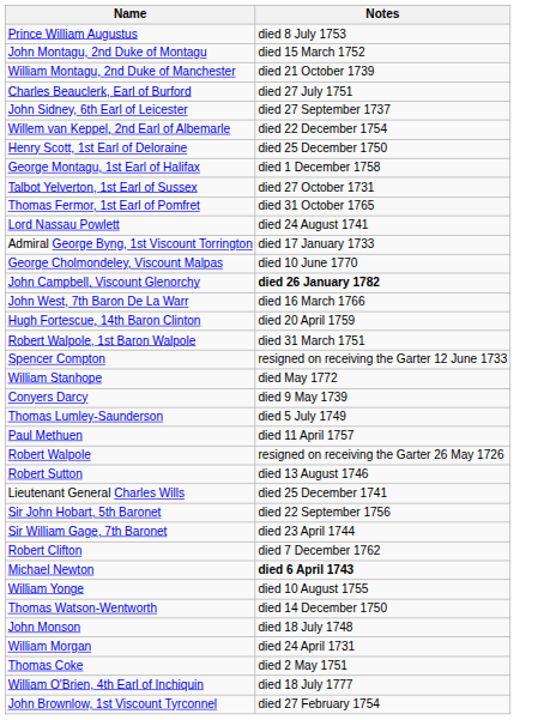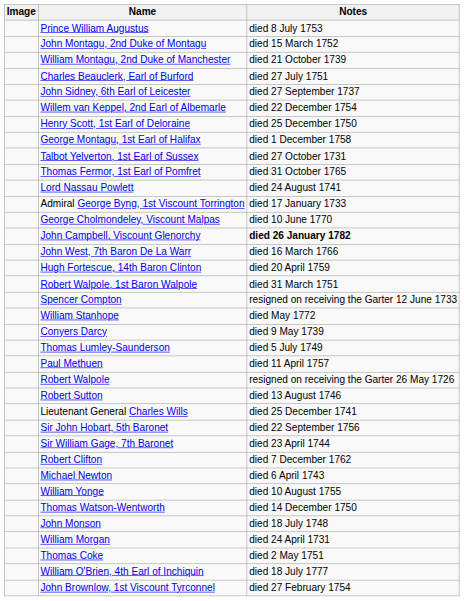 <table class="wikitable">
 <tr>
+<th>Image</th>
 <th>Name</th>
 <th>Notes</th>
 </tr>
 <tr>
+<td></td>
 <td><a href='#'>Prince William Augustus</a></td>
 <td>died 8 July 1753</td>
 </tr>
 <tr>
+<td></td>
 <td><a href='#'>John Montagu, 2nd Duke of Montagu</a></td>
 <td>died 15 March 1752</td>
 </tr>
 <tr>
+<td></td>
 <td><a href='#'>William Montagu, 2nd Duke of Manchester</a></td>
 <td>died 21 October 1739</td>
 </tr>
 <tr>
+<td></td>
 <td><a href='#'>Charles Beauclerk, Earl of Burford</a></td>
 <td>died 27 July 1751</td>
 </tr>
 <tr>
+<td></td>
 <td><a href='#'>John Sidney, 6th Earl of Leicester</a></td>
 <td>died 27 September 1737</td>
 </tr>
 <tr>
+<td></td>
 <td><a href='#'>Willem van Keppel, 2nd Earl of Albemarle</a></td>
 <td>died 22 December 1754</td>
 </tr>
 <tr>
+<td></td>
 <td><a href='#'>Henry Scott, 1st Earl of Deloraine</a></td>
 <td>died 25 December 1750</td>
 </tr>
 <tr>
+<td></td>
 <td><a href='#'>George Montagu, 1st Earl of Halifax</a></td>
 <td>died 1 December 1758</td>
 </tr>
 <tr>
+<td></td>
 <td><a href='#'>Talbot Yelverton, 1st Earl of Sussex</a></td>
 <td>died 27 October 1731</td>
 </tr>
 <tr>
+<td></td>
 <td><a href='#'>Thomas Fermor, 1st Earl of Pomfret</a></td>
 <td>died 31 October 1765</td>
 </tr>
 <tr>
+<td></td>
 <td><a href='#'>Lord Nassau Powlett</a></td>
 <td>died 24 August 1741</td>
 </tr>
 <tr>
+<td></td>
 <td>Admiral <a href='#'>George Byng, 1st Viscount Torrington</a></td>
 <td>died 17 January 1733</td>
 </tr>
 <tr>
+<td></td>
 <td><a href='#'>George Cholmondeley, Viscount Malpas</a></td>
 <td>died 10 June 1770</td>
 </tr>
 <tr>
+<td></td>
 <td><a href='#'>John Campbell, Viscount Glenorchy</a></td>
 <td><strong>died 26 January 1782</strong></td>
 </tr>
 <tr>
+<td></td>
 <td><a href='#'>John West, 7th Baron De La Warr</a></td>
 <td>died 16 March 1766</td>
 </tr>
 <tr>
+<td></td>
 <td><a href='#'>Hugh Fortescue, 14th Baron Clinton</a></td>
 <td>died 20 April 1759</td>
 </tr>
 <tr>
+<td></td>
 <td><a href='#'>Robert Walpole, 1st Baron Walpole</a></td>
 <td>died 31 March 1751</td>
 </tr>
 <tr>
+<td></td>
 <td><a href='#'>Spencer Compton</a></td>
 <td>resigned on receiving the Garter 12 June 1733</td>
 </tr>
 <tr>
+<td></td>
 <td><a href='#'>William Stanhope</a></td>
 <td>died May 1772</td>
 </tr>
 <tr>
+<td></td>
 <td><a href='#'>Conyers Darcy</a></td>
 <td>died 9 May 1739</td>
 </tr>
 <tr>
+<td></td>
 <td><a href='#'>Thomas Lumley-Saunderson</a></td>
 <td>died 5 July 1749</td>
 </tr>
 <tr>
+<td></td>
 <td><a href='#'>Paul Methuen</a></td>
 <td>died 11 April 1757</td>
 </tr>
 <tr>
+<td></td>
 <td><a href='#'>Robert Walpole</a></td>
 <td>resigned on receiving the Garter 26 May 1726</td>
 </tr>
 <tr>
+<td></td>
 <td><a href='#'>Robert Sutton</a></td>
 <td>died 13 August 1746</td>
 </tr>
 <tr>
+<td></td>
 <td>Lieutenant General <a href='#'>Charles Wills</a></td>
 <td>died 25 December 1741</td>
 </tr>
 <tr>
+<td></td>
 <td><a href='#'>Sir John Hobart, 5th Baronet</a></td>
 <td>died 22 September 1756</td>
 </tr>
 <tr>
+<td></td>
 <td><a href='#'>Sir William Gage, 7th Baronet</a></td>
 <td>died 23 April 1744</td>
 </tr>
 <tr>
+<td></td>
 <td><a href='#'>Robert Clifton</a></td>
 <td>died 7 December 1762</td>
 </tr>
 <tr>
+<td></td>
 <td><a href='#'>Michael Newton</a></td>
-<td><strong>died 6 April 1743</strong></td>
+<td>died 6 April 1743</td>
 </tr>
 <tr>
+<td></td>
 <td><a href='#'>William Yonge</a></td>
 <td>died 10 August 1755</td>
 </tr>
 <tr>
+<td></td>
 <td><a href='#'>Thomas Watson-Wentworth</a></td>
 <td>died 14 December 1750</td>
 </tr>
 <tr>
+<td></td>
 <td><a href='#'>John Monson</a></td>
 <td>died 18 July 1748</td>
 </tr>
 <tr>
+<td></td>
 <td><a href='#'>William Morgan</a></td>
 <td>died 24 April 1731</td>
 </tr>
 <tr>
+<td></td>
 <td><a href='#'>Thomas Coke</a></td>
 <td>died 2 May 1751</td>
 </tr>
 <tr>
+<td></td>
 <td><a href='#'>William O'Brien, 4th Earl of Inchiquin</a></td>
 <td>died 18 July 1777</td>
 </tr>
 <tr>
+<td></td>
 <td><a href='#'>John Brownlow, 1st Viscount Tyrconnel</a></td>
 <td>died 27 February 1754</td>
 </tr>
 </table>
